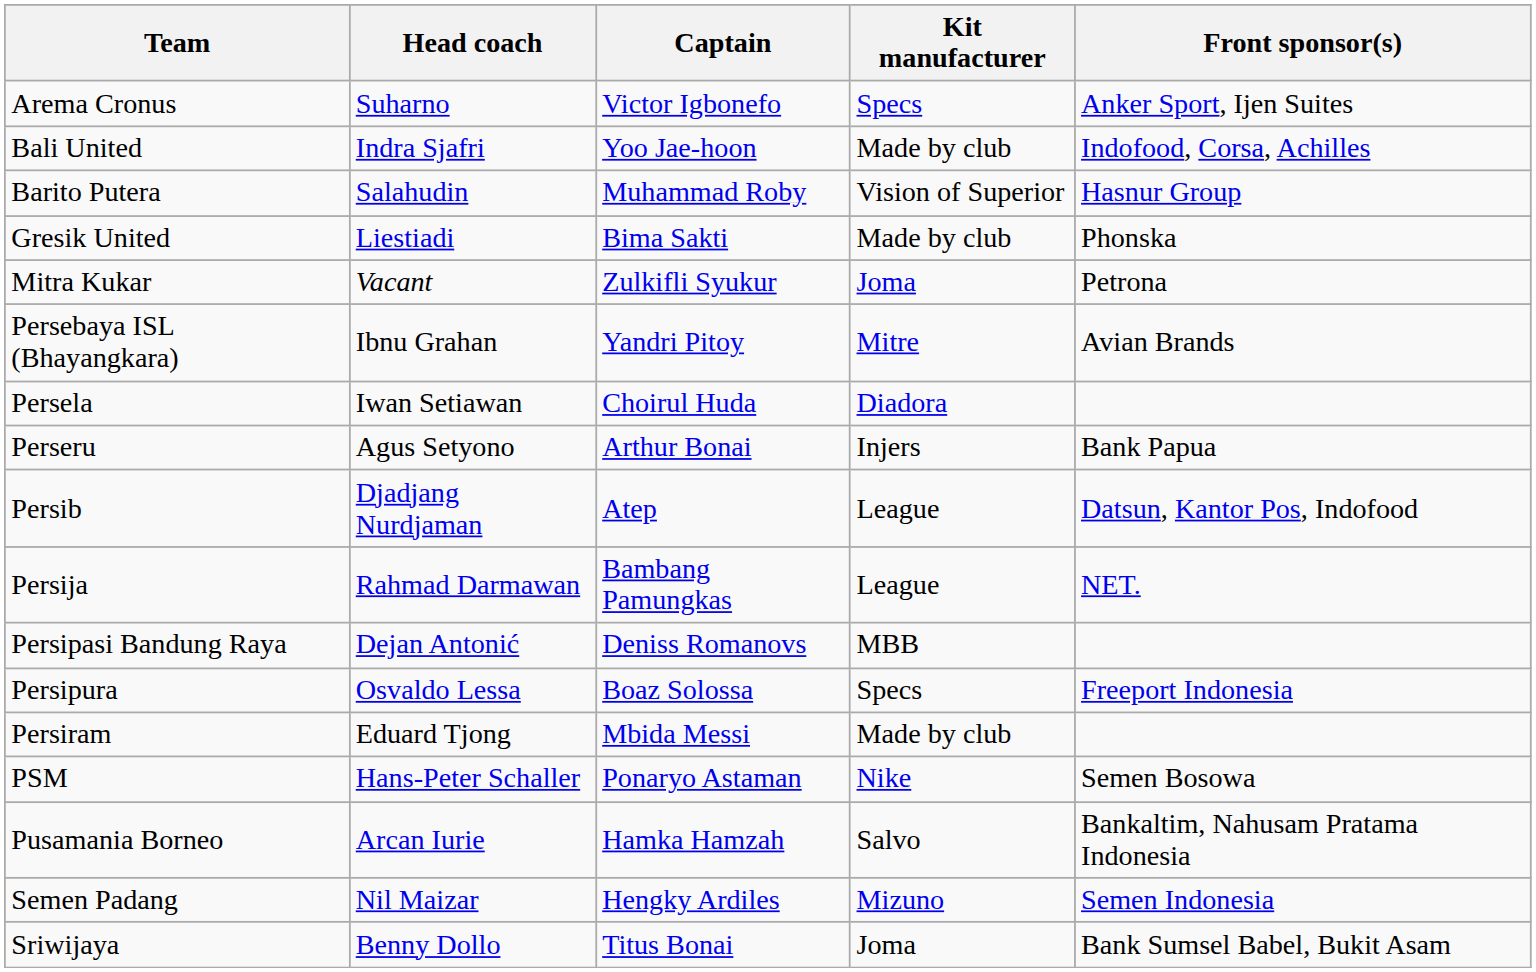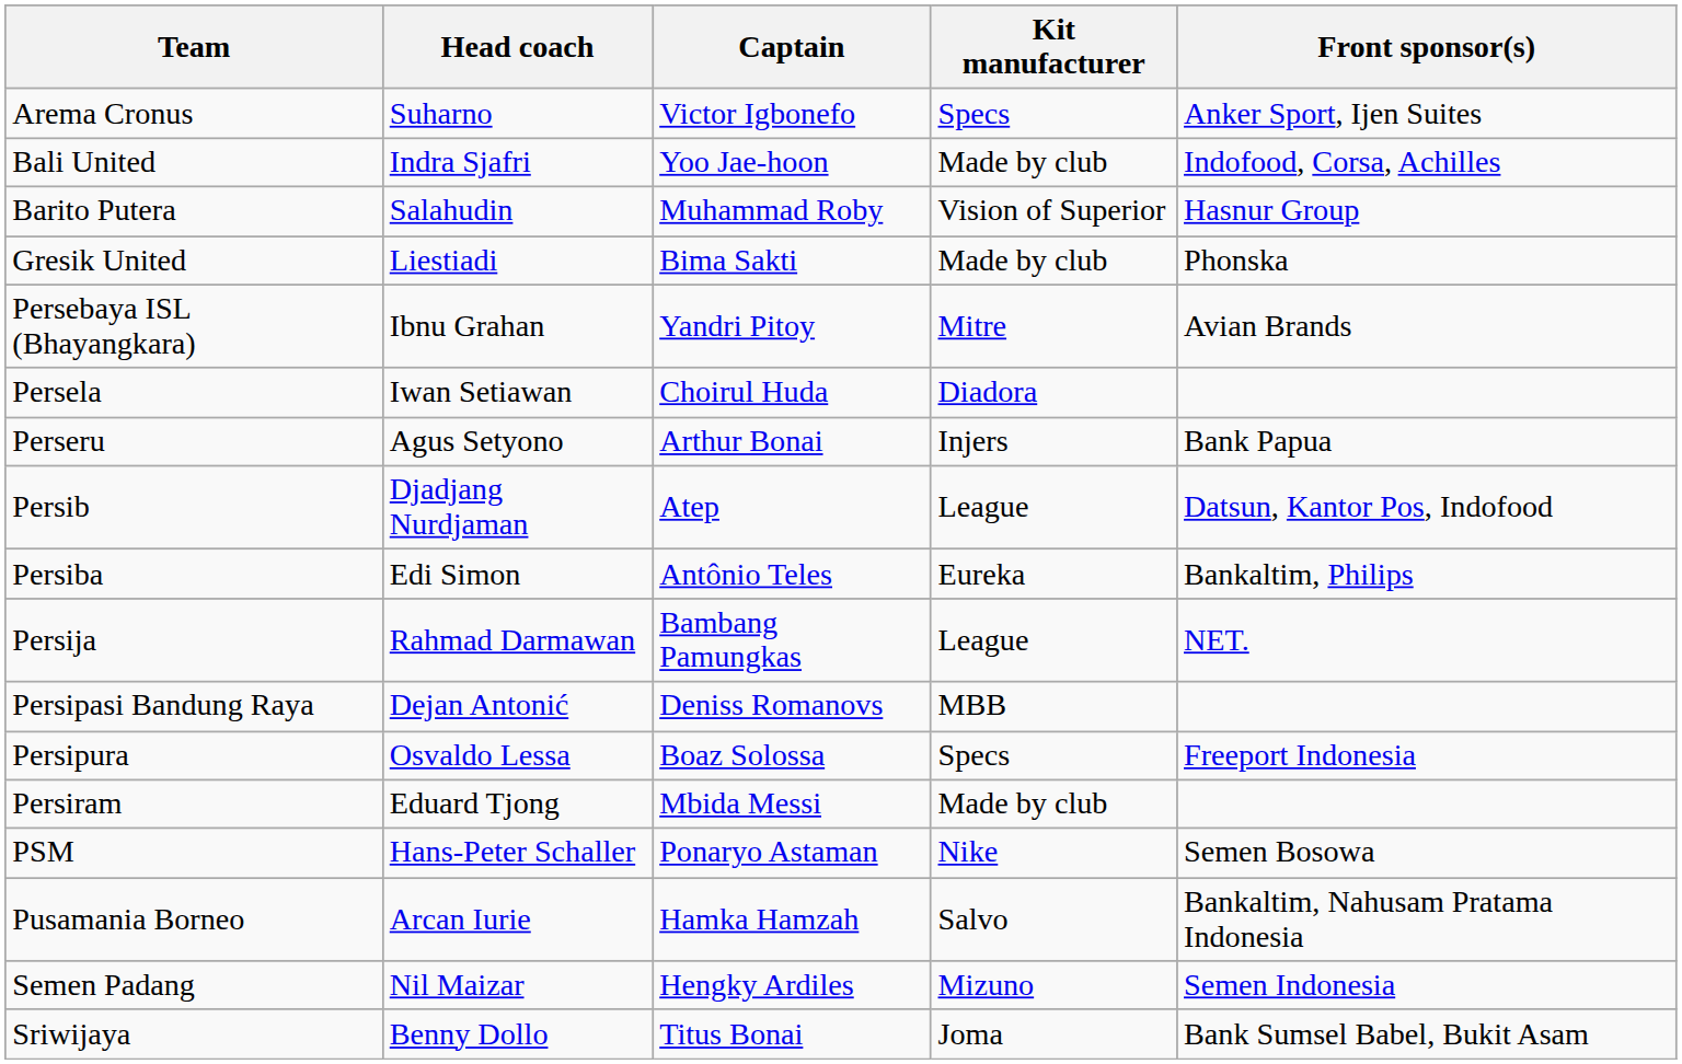 <table class="wikitable sortable">
 <tr>
 <th>Team</th>
 <th>Head coach</th>
 <th>Captain</th>
 <th class="nowrap">Kit manufacturer</th>
 <th class="unsortable">Front sponsor(s)</th>
 </tr>
 <tr>
 <td class="nowrap">Arema Cronus</td>
 <td class="nowrap"> <a href='#'>Suharno</a></td>
 <td class="nowrap"> <a href='#'>Victor Igbonefo</a></td>
 <td class="nowrap"><a href='#'>Specs</a></td>
 <td><a href='#'>Anker Sport</a>, Ijen Suites</td>
 </tr>
 <tr>
 <td class="nowrap">Bali United</td>
 <td class="nowrap"> <a href='#'>Indra Sjafri</a></td>
 <td class="nowrap"> <a href='#'>Yoo Jae-hoon</a></td>
 <td class="nowrap">Made by club</td>
 <td><a href='#'>Indofood</a>, <a href='#'>Corsa</a>, <a href='#'>Achilles</a></td>
 </tr>
 <tr>
 <td class="nowrap">Barito Putera</td>
 <td class="nowrap"> <a href='#'>Salahudin</a></td>
 <td class="nowrap"> <a href='#'>Muhammad Roby</a></td>
 <td class="nowrap">Vision of Superior</td>
 <td><a href='#'>Hasnur Group</a></td>
 </tr>
 <tr>
 <td class="nowrap">Gresik United</td>
 <td class="nowrap"> <a href='#'>Liestiadi</a></td>
 <td class="nowrap"> <a href='#'>Bima Sakti</a></td>
 <td class="nowrap">Made by club</td>
 <td>Phonska</td>
 </tr>
 <tr>
-<td class="nowrap">Mitra Kukar</td>
-<td class="nowrap"><em>Vacant</em></td>
-<td class="nowrap"> <a href='#'>Zulkifli Syukur</a></td>
-<td class="nowrap"><a href='#'>Joma</a></td>
-<td>Petrona</td>
-</tr>
-<tr>
 <td class="nowrap">Persebaya ISL (Bhayangkara)</td>
 <td class="nowrap"> Ibnu Grahan</td>
 <td class="nowrap"> <a href='#'>Yandri Pitoy</a></td>
 <td class="nowrap"><a href='#'>Mitre</a></td>
 <td>Avian Brands</td>
 </tr>
 <tr>
 <td class="nowrap">Persela</td>
 <td class="nowrap"> Iwan Setiawan</td>
 <td class="nowrap"> <a href='#'>Choirul Huda</a></td>
 <td class="nowrap"><a href='#'>Diadora</a></td>
 <td></td>
 </tr>
 <tr>
 <td class="nowrap">Perseru</td>
 <td class="nowrap"> Agus Setyono</td>
 <td class="nowrap"> <a href='#'>Arthur Bonai</a></td>
 <td class="nowrap">Injers</td>
 <td>Bank Papua</td>
 </tr>
 <tr>
 <td class="nowrap">Persib</td>
 <td class="nowrap"> <a href='#'>Djadjang Nurdjaman</a></td>
 <td class="nowrap"> <a href='#'>Atep</a></td>
 <td class="nowrap">League</td>
 <td><a href='#'>Datsun</a>, <a href='#'>Kantor Pos</a>, Indofood</td>
+</tr>
+<tr>
+<td class="nowrap">Persiba</td>
+<td class="nowrap"> Edi Simon</td>
+<td class="nowrap"> <a href='#'>Antônio Teles</a></td>
+<td class="nowrap">Eureka</td>
+<td>Bankaltim, <a href='#'>Philips</a></td>
 </tr>
 <tr>
 <td class="nowrap">Persija</td>
 <td class="nowrap"> <a href='#'>Rahmad Darmawan</a></td>
 <td class="nowrap"> <a href='#'>Bambang Pamungkas</a></td>
 <td class="nowrap">League</td>
 <td><a href='#'>NET.</a></td>
 </tr>
 <tr>
 <td class="nowrap">Persipasi Bandung Raya</td>
 <td class="nowrap"> <a href='#'>Dejan Antonić</a></td>
 <td class="nowrap"> <a href='#'>Deniss Romanovs</a></td>
 <td class="nowrap">MBB</td>
 <td></td>
 </tr>
 <tr>
 <td class="nowrap">Persipura</td>
 <td class="nowrap"> <a href='#'>Osvaldo Lessa</a></td>
 <td class="nowrap"> <a href='#'>Boaz Solossa</a></td>
 <td class="nowrap">Specs</td>
 <td><a href='#'>Freeport Indonesia</a></td>
 </tr>
 <tr>
 <td class="nowrap">Persiram</td>
 <td class="nowrap"> Eduard Tjong</td>
 <td class="nowrap"> <a href='#'>Mbida Messi</a></td>
 <td class="nowrap">Made by club</td>
 <td></td>
 </tr>
 <tr>
 <td class="nowrap">PSM</td>
 <td class="nowrap"> <a href='#'>Hans-Peter Schaller</a></td>
 <td class="nowrap"> <a href='#'>Ponaryo Astaman</a></td>
 <td class="nowrap"><a href='#'>Nike</a></td>
 <td>Semen Bosowa</td>
 </tr>
 <tr>
 <td class="nowrap">Pusamania Borneo</td>
 <td class="nowrap"> <a href='#'>Arcan Iurie</a></td>
 <td class="nowrap"> <a href='#'>Hamka Hamzah</a></td>
 <td class="nowrap">Salvo</td>
 <td>Bankaltim, Nahusam Pratama Indonesia</td>
 </tr>
 <tr>
 <td class="nowrap">Semen Padang</td>
 <td class="nowrap"> <a href='#'>Nil Maizar</a></td>
 <td class="nowrap"> <a href='#'>Hengky Ardiles</a></td>
 <td class="nowrap"><a href='#'>Mizuno</a></td>
 <td><a href='#'>Semen Indonesia</a></td>
 </tr>
 <tr>
 <td class="nowrap">Sriwijaya</td>
 <td class="nowrap"> <a href='#'>Benny Dollo</a></td>
 <td class="nowrap"> <a href='#'>Titus Bonai</a></td>
 <td class="nowrap">Joma</td>
 <td>Bank Sumsel Babel, Bukit Asam</td>
 </tr>
 </table>
